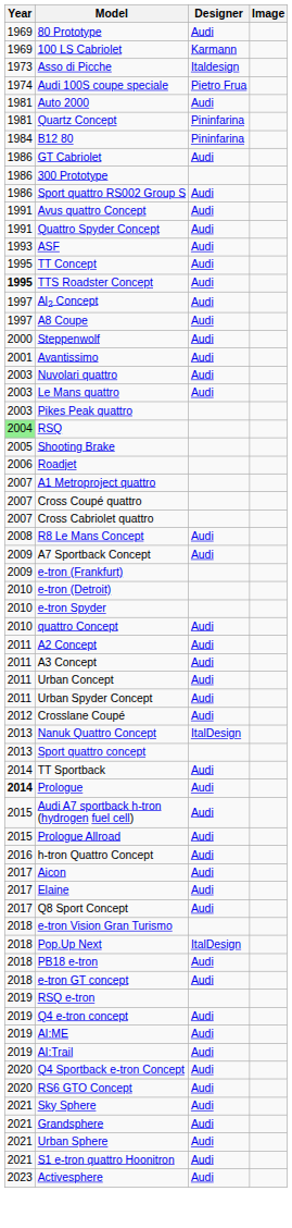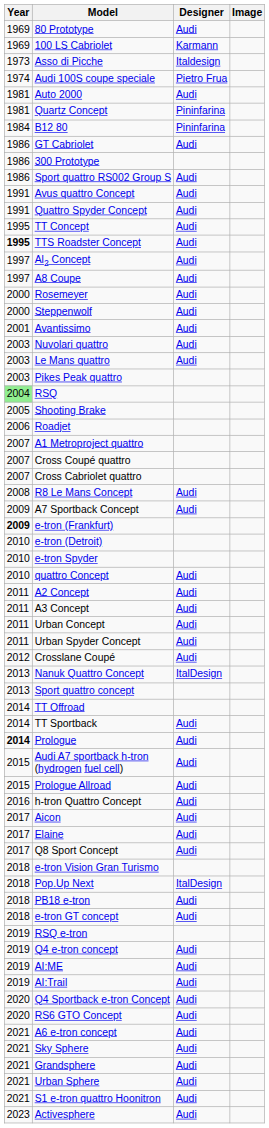 <table class="wikitable">
 <tr>
 <th>Year</th>
 <th>Model</th>
 <th>Designer</th>
 <th>Image</th>
 </tr>
 <tr>
 <td>1969</td>
 <td><a href='#'>80 Prototype</a></td>
 <td><a href='#'>Audi</a></td>
 <td></td>
 </tr>
 <tr>
 <td>1969</td>
 <td><a href='#'>100 LS Cabriolet</a></td>
 <td><a href='#'>Karmann</a></td>
 <td></td>
 </tr>
 <tr>
 <td>1973</td>
 <td><a href='#'>Asso di Picche</a></td>
 <td><a href='#'>Italdesign</a></td>
 <td></td>
 </tr>
 <tr>
 <td>1974</td>
 <td><a href='#'>Audi 100S coupe speciale</a></td>
 <td><a href='#'>Pietro Frua</a></td>
 <td></td>
 </tr>
 <tr>
 <td>1981</td>
 <td><a href='#'>Auto 2000</a></td>
 <td><a href='#'>Audi</a></td>
 <td></td>
 </tr>
 <tr>
 <td>1981</td>
 <td><a href='#'>Quartz Concept</a></td>
 <td><a href='#'>Pininfarina</a></td>
 <td></td>
 </tr>
 <tr>
 <td>1984</td>
 <td><a href='#'>B12 80</a></td>
 <td><a href='#'>Pininfarina</a></td>
 <td></td>
 </tr>
 <tr>
 <td>1986</td>
 <td><a href='#'>GT Cabriolet</a></td>
 <td><a href='#'>Audi</a></td>
 <td></td>
 </tr>
 <tr>
 <td>1986</td>
 <td><a href='#'>300 Prototype</a></td>
 <td></td>
 <td></td>
 </tr>
 <tr>
 <td>1986</td>
 <td><a href='#'>Sport quattro RS002 Group S</a></td>
 <td><a href='#'>Audi</a></td>
 <td></td>
 </tr>
 <tr>
 <td>1991</td>
 <td><a href='#'>Avus quattro Concept</a></td>
 <td><a href='#'>Audi</a></td>
 <td></td>
 </tr>
 <tr>
 <td>1991</td>
 <td><a href='#'>Quattro Spyder Concept</a></td>
 <td><a href='#'>Audi</a></td>
 <td></td>
 </tr>
 <tr>
-<td>1993</td>
-<td><a href='#'>ASF</a></td>
-<td><a href='#'>Audi</a></td>
-<td></td>
-</tr>
-<tr>
 <td>1995</td>
 <td><a href='#'>TT Concept</a></td>
 <td><a href='#'>Audi</a></td>
 <td></td>
 </tr>
 <tr>
 <td><strong>1995</strong></td>
 <td><a href='#'>TTS Roadster Concept</a></td>
 <td><a href='#'>Audi</a></td>
 <td></td>
 </tr>
 <tr>
 <td>1997</td>
 <td><a href='#'>Al<sub>2</sub> Concept</a></td>
 <td><a href='#'>Audi</a></td>
 <td></td>
 </tr>
 <tr>
 <td>1997</td>
 <td><a href='#'>A8 Coupe</a></td>
+<td><a href='#'>Audi</a></td>
+<td></td>
+</tr>
+<tr>
+<td>2000</td>
+<td><a href='#'>Rosemeyer</a></td>
 <td><a href='#'>Audi</a></td>
 <td></td>
 </tr>
 <tr>
 <td>2000</td>
 <td><a href='#'>Steppenwolf</a></td>
 <td><a href='#'>Audi</a></td>
 <td></td>
 </tr>
 <tr>
 <td>2001</td>
 <td><a href='#'>Avantissimo</a></td>
 <td><a href='#'>Audi</a></td>
 <td></td>
 </tr>
 <tr>
 <td>2003</td>
 <td><a href='#'>Nuvolari quattro</a></td>
 <td><a href='#'>Audi</a></td>
 <td></td>
 </tr>
 <tr>
 <td>2003</td>
 <td><a href='#'>Le Mans quattro</a></td>
 <td><a href='#'>Audi</a></td>
 <td></td>
 </tr>
 <tr>
 <td>2003</td>
 <td><a href='#'>Pikes Peak quattro</a></td>
 <td></td>
 <td></td>
 </tr>
 <tr>
 <td style="background: lightgreen;">2004</td>
 <td><a href='#'>RSQ</a></td>
 <td></td>
 <td></td>
 </tr>
 <tr>
 <td>2005</td>
 <td><a href='#'>Shooting Brake</a></td>
 <td></td>
 <td></td>
 </tr>
 <tr>
 <td>2006</td>
 <td><a href='#'>Roadjet</a></td>
 <td></td>
 <td></td>
 </tr>
 <tr>
 <td>2007</td>
 <td><a href='#'>A1 Metroproject quattro</a></td>
 <td></td>
 <td></td>
 </tr>
 <tr>
 <td>2007</td>
 <td>Cross Coupé quattro</td>
 <td></td>
 <td></td>
 </tr>
 <tr>
 <td>2007</td>
 <td>Cross Cabriolet quattro</td>
 <td></td>
 <td></td>
 </tr>
 <tr>
 <td>2008</td>
 <td><a href='#'>R8 Le Mans Concept</a></td>
 <td><a href='#'>Audi</a></td>
 <td></td>
 </tr>
 <tr>
 <td>2009</td>
 <td>A7 Sportback Concept</td>
 <td><a href='#'>Audi</a></td>
 <td></td>
 </tr>
 <tr>
-<td>2009</td>
+<td><strong>2009</strong></td>
 <td><a href='#'>e-tron (Frankfurt)</a></td>
 <td></td>
 <td></td>
 </tr>
 <tr>
 <td>2010</td>
 <td><a href='#'>e-tron (Detroit)</a></td>
 <td></td>
 <td></td>
 </tr>
 <tr>
 <td>2010</td>
 <td><a href='#'>e-tron Spyder</a></td>
 <td></td>
 <td></td>
 </tr>
 <tr>
 <td>2010</td>
 <td><a href='#'>quattro Concept</a></td>
 <td><a href='#'>Audi</a></td>
 <td></td>
 </tr>
 <tr>
 <td>2011</td>
 <td><a href='#'>A2 Concept</a></td>
 <td><a href='#'>Audi</a></td>
 <td></td>
 </tr>
 <tr>
 <td>2011</td>
 <td>A3 Concept</td>
 <td><a href='#'>Audi</a></td>
 <td></td>
 </tr>
 <tr>
 <td>2011</td>
 <td>Urban Concept</td>
 <td><a href='#'>Audi</a></td>
 <td></td>
 </tr>
 <tr>
 <td>2011</td>
 <td>Urban Spyder Concept</td>
 <td><a href='#'>Audi</a></td>
 <td></td>
 </tr>
 <tr>
 <td>2012</td>
 <td>Crosslane Coupé</td>
 <td><a href='#'>Audi</a></td>
 <td></td>
 </tr>
 <tr>
 <td>2013</td>
 <td><a href='#'>Nanuk Quattro Concept</a></td>
 <td><a href='#'>ItalDesign</a></td>
 <td></td>
 </tr>
 <tr>
 <td>2013</td>
 <td><a href='#'>Sport quattro concept</a></td>
+<td></td>
+<td></td>
+</tr>
+<tr>
+<td>2014</td>
+<td><a href='#'>TT Offroad</a></td>
 <td></td>
 <td></td>
 </tr>
 <tr>
 <td>2014</td>
 <td>TT Sportback</td>
 <td><a href='#'>Audi</a></td>
 <td></td>
 </tr>
 <tr>
 <td><strong>2014</strong></td>
 <td><a href='#'>Prologue</a></td>
 <td><a href='#'>Audi</a></td>
 <td></td>
 </tr>
 <tr>
 <td>2015</td>
 <td><a href='#'>Audi A7 sportback h-tron</a><br>(<a href='#'>hydrogen</a> <a href='#'>fuel cell</a>)</td>
 <td><a href='#'>Audi</a></td>
 <td></td>
 </tr>
 <tr>
 <td>2015</td>
 <td><a href='#'>Prologue Allroad</a></td>
 <td><a href='#'>Audi</a></td>
 <td></td>
 </tr>
 <tr>
 <td>2016</td>
 <td>h-tron Quattro Concept</td>
 <td><a href='#'>Audi</a></td>
 <td></td>
 </tr>
 <tr>
 <td>2017</td>
 <td><a href='#'>Aicon</a></td>
 <td><a href='#'>Audi</a></td>
 <td></td>
 </tr>
 <tr>
 <td>2017</td>
 <td><a href='#'>Elaine</a></td>
 <td><a href='#'>Audi</a></td>
 <td></td>
 </tr>
 <tr>
 <td>2017</td>
 <td>Q8 Sport Concept</td>
 <td><a href='#'>Audi</a></td>
 <td></td>
 </tr>
 <tr>
 <td>2018</td>
 <td><a href='#'>e-tron Vision Gran Turismo</a></td>
 <td></td>
 <td></td>
 </tr>
 <tr>
 <td>2018</td>
 <td><a href='#'>Pop.Up Next</a></td>
 <td><a href='#'>ItalDesign</a></td>
 <td></td>
 </tr>
 <tr>
 <td>2018</td>
 <td><a href='#'>PB18 e-tron</a></td>
 <td><a href='#'>Audi</a></td>
 <td></td>
 </tr>
 <tr>
 <td>2018</td>
 <td><a href='#'>e-tron GT concept</a></td>
 <td><a href='#'>Audi</a></td>
 <td></td>
 </tr>
 <tr>
 <td>2019</td>
 <td><a href='#'>RSQ e-tron</a></td>
 <td></td>
 <td></td>
 </tr>
 <tr>
 <td>2019</td>
 <td><a href='#'>Q4 e-tron concept</a></td>
 <td><a href='#'>Audi</a></td>
 <td></td>
 </tr>
 <tr>
 <td>2019</td>
 <td><a href='#'>AI:ME</a></td>
 <td><a href='#'>Audi</a></td>
 <td></td>
 </tr>
 <tr>
 <td>2019</td>
 <td><a href='#'>AI:Trail</a></td>
 <td><a href='#'>Audi</a></td>
 <td></td>
 </tr>
 <tr>
 <td>2020</td>
 <td><a href='#'>Q4 Sportback e-tron Concept</a></td>
 <td><a href='#'>Audi</a></td>
 <td></td>
 </tr>
 <tr>
 <td>2020</td>
 <td><a href='#'>RS6 GTO Concept</a></td>
 <td><a href='#'>Audi</a></td>
 <td></td>
 </tr>
 <tr>
 <td>2021</td>
+<td><a href='#'>A6 e-tron concept</a></td>
+<td><a href='#'>Audi</a></td>
+<td></td>
+</tr>
+<tr>
+<td>2021</td>
 <td><a href='#'>Sky Sphere</a></td>
 <td><a href='#'>Audi</a></td>
 <td></td>
 </tr>
 <tr>
 <td>2021</td>
 <td><a href='#'>Grandsphere</a></td>
 <td><a href='#'>Audi</a></td>
 <td></td>
 </tr>
 <tr>
 <td>2021</td>
 <td><a href='#'>Urban Sphere</a></td>
 <td><a href='#'>Audi</a></td>
 <td></td>
 </tr>
 <tr>
 <td>2021</td>
 <td><a href='#'>S1 e-tron quattro Hoonitron</a></td>
 <td><a href='#'>Audi</a></td>
 <td></td>
 </tr>
 <tr>
 <td>2023</td>
 <td><a href='#'>Activesphere</a></td>
 <td><a href='#'>Audi</a></td>
 <td></td>
 </tr>
 </table>
